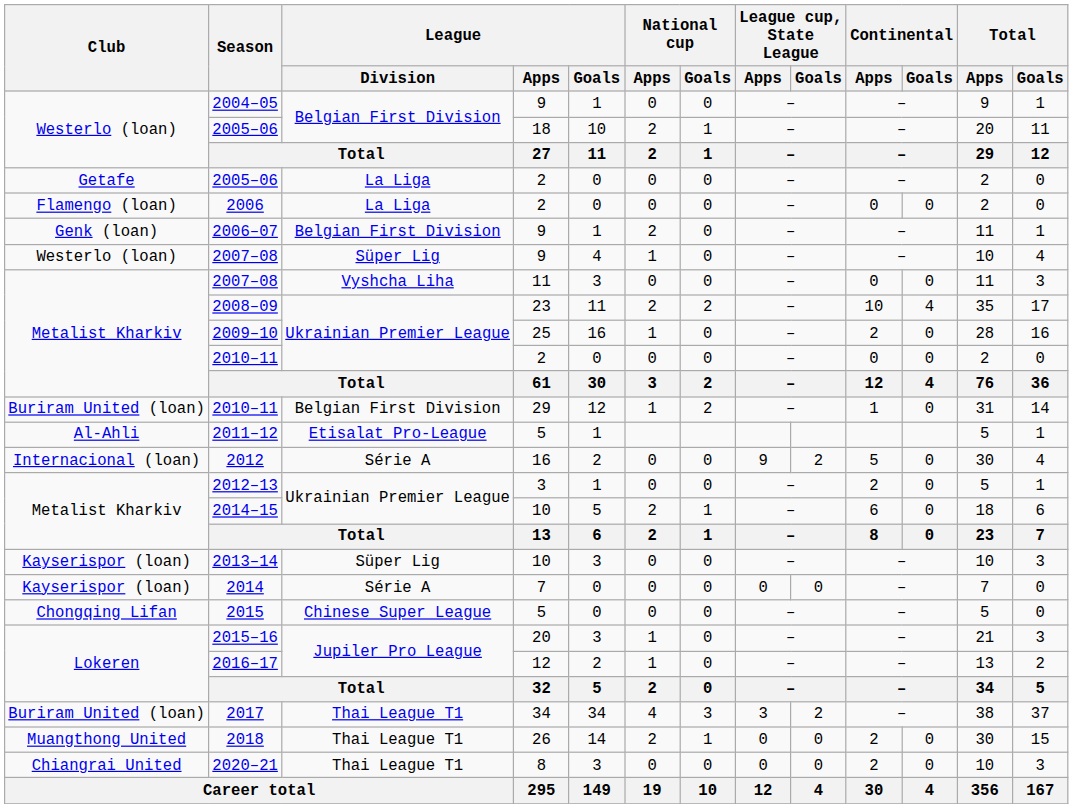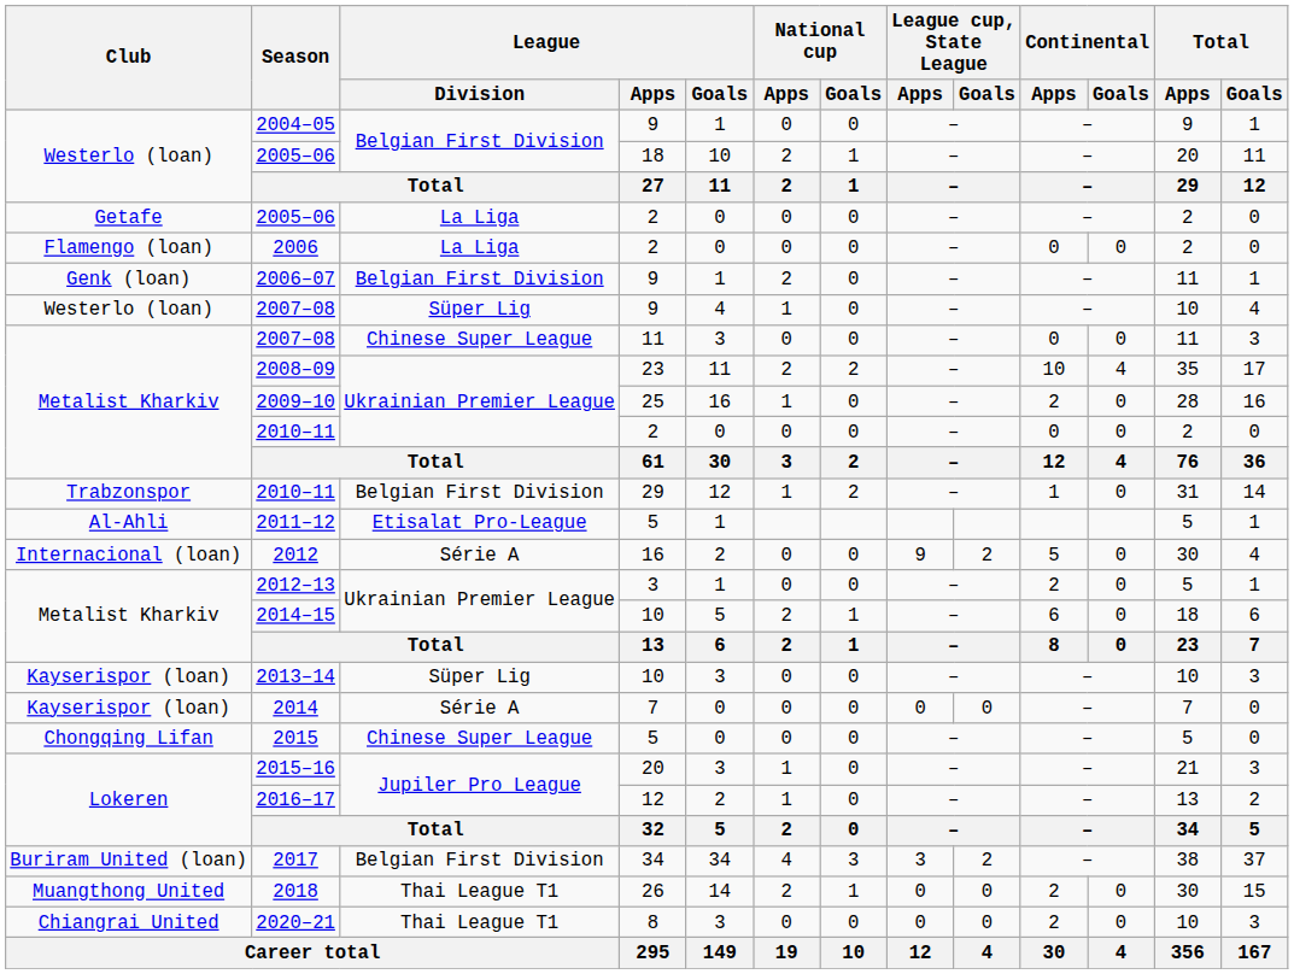 <table class="wikitable" style="text-align: center">
 <tr>
 <th rowspan="2">Club</th>
 <th rowspan="2">Season</th>
 <th colspan="3">League</th>
 <th colspan="2">National cup</th>
 <th colspan="2">League cup, State League</th>
 <th colspan="2">Continental</th>
 <th colspan="2">Total</th>
 </tr>
 <tr>
 <th>Division</th>
 <th width="40">Apps</th>
 <th width="40">Goals</th>
 <th width="40">Apps</th>
 <th width="40">Goals</th>
 <th width="40">Apps</th>
 <th width="40">Goals</th>
 <th width="40">Apps</th>
 <th width="40">Goals</th>
 <th width="40">Apps</th>
 <th width="40">Goals</th>
 </tr>
 <tr>
 <td rowspan="3"><a href='#'>Westerlo</a> (loan)</td>
 <td><a href='#'>2004–05</a></td>
 <td rowspan="2"><a href='#'>Belgian First Division</a></td>
 <td>9</td>
 <td>1</td>
 <td>0</td>
 <td>0</td>
 <td colspan="2">–</td>
 <td colspan="2">–</td>
 <td>9</td>
 <td>1</td>
 </tr>
 <tr>
 <td><a href='#'>2005–06</a></td>
 <td>18</td>
 <td>10</td>
 <td>2</td>
 <td>1</td>
 <td colspan="2">–</td>
 <td colspan="2">–</td>
 <td>20</td>
 <td>11</td>
 </tr>
 <tr>
 <th colspan="2">Total</th>
 <th>27</th>
 <th>11</th>
 <th>2</th>
 <th>1</th>
 <th colspan="2">–</th>
 <th colspan="2">–</th>
 <th>29</th>
 <th>12</th>
 </tr>
 <tr>
 <td><a href='#'>Getafe</a></td>
 <td><a href='#'>2005–06</a></td>
 <td><a href='#'>La Liga</a></td>
 <td>2</td>
 <td>0</td>
 <td>0</td>
 <td>0</td>
 <td colspan="2">–</td>
 <td colspan="2">–</td>
 <td>2</td>
 <td>0</td>
 </tr>
 <tr>
 <td><a href='#'>Flamengo</a> (loan)</td>
 <td><a href='#'>2006</a></td>
 <td><a href='#'>La Liga</a></td>
 <td>2</td>
 <td>0</td>
 <td>0</td>
 <td>0</td>
 <td colspan="2">–</td>
 <td>0</td>
 <td>0</td>
 <td>2</td>
 <td>0</td>
 </tr>
 <tr>
 <td><a href='#'>Genk</a> (loan)</td>
 <td><a href='#'>2006–07</a></td>
 <td><a href='#'>Belgian First Division</a></td>
 <td>9</td>
 <td>1</td>
 <td>2</td>
 <td>0</td>
 <td colspan="2">–</td>
 <td colspan="2">–</td>
 <td>11</td>
 <td>1</td>
 </tr>
 <tr>
 <td>Westerlo (loan)</td>
 <td><a href='#'>2007–08</a></td>
 <td><a href='#'>Süper Lig</a></td>
 <td>9</td>
 <td>4</td>
 <td>1</td>
 <td>0</td>
 <td colspan="2">–</td>
 <td colspan="2">–</td>
 <td>10</td>
 <td>4</td>
 </tr>
 <tr>
 <td rowspan="5"><a href='#'>Metalist Kharkiv</a></td>
 <td><a href='#'>2007–08</a></td>
-<td><a href='#'>Vyshcha Liha</a></td>
+<td><a href='#'>Chinese Super League</a></td>
 <td>11</td>
 <td>3</td>
 <td>0</td>
 <td>0</td>
 <td colspan="2">–</td>
 <td>0</td>
 <td>0</td>
 <td>11</td>
 <td>3</td>
 </tr>
 <tr>
 <td><a href='#'>2008–09</a></td>
 <td rowspan="3"><a href='#'>Ukrainian Premier League</a></td>
 <td>23</td>
 <td>11</td>
 <td>2</td>
 <td>2</td>
 <td colspan="2">–</td>
 <td>10</td>
 <td>4</td>
 <td>35</td>
 <td>17</td>
 </tr>
 <tr>
 <td><a href='#'>2009–10</a></td>
 <td>25</td>
 <td>16</td>
 <td>1</td>
 <td>0</td>
 <td colspan="2">–</td>
 <td>2</td>
 <td>0</td>
 <td>28</td>
 <td>16</td>
 </tr>
 <tr>
 <td><a href='#'>2010–11</a></td>
 <td>2</td>
 <td>0</td>
 <td>0</td>
 <td>0</td>
 <td colspan="2">–</td>
 <td>0</td>
 <td>0</td>
 <td>2</td>
 <td>0</td>
 </tr>
 <tr>
 <th colspan="2">Total</th>
 <th>61</th>
 <th>30</th>
 <th>3</th>
 <th>2</th>
 <th colspan="2">–</th>
 <th>12</th>
 <th>4</th>
 <th>76</th>
 <th>36</th>
 </tr>
 <tr>
-<td><a href='#'>Buriram United</a> (loan)</td>
+<td><a href='#'>Trabzonspor</a></td>
 <td><a href='#'>2010–11</a></td>
 <td>Belgian First Division</td>
 <td>29</td>
 <td>12</td>
 <td>1</td>
 <td>2</td>
 <td colspan="2">–</td>
 <td>1</td>
 <td>0</td>
 <td>31</td>
 <td>14</td>
 </tr>
 <tr>
 <td><a href='#'>Al-Ahli</a></td>
 <td><a href='#'>2011–12</a></td>
 <td><a href='#'>Etisalat Pro-League</a></td>
 <td>5</td>
 <td>1</td>
 <td></td>
 <td></td>
 <td></td>
 <td></td>
 <td></td>
 <td></td>
 <td>5</td>
 <td>1</td>
 </tr>
 <tr>
 <td><a href='#'>Internacional</a> (loan)</td>
 <td><a href='#'>2012</a></td>
 <td>Série A</td>
 <td>16</td>
 <td>2</td>
 <td>0</td>
 <td>0</td>
 <td>9</td>
 <td>2</td>
 <td>5</td>
 <td>0</td>
 <td>30</td>
 <td>4</td>
 </tr>
 <tr>
 <td rowspan="3">Metalist Kharkiv</td>
 <td><a href='#'>2012–13</a></td>
 <td rowspan="2">Ukrainian Premier League</td>
 <td>3</td>
 <td>1</td>
 <td>0</td>
 <td>0</td>
 <td colspan="2">–</td>
 <td>2</td>
 <td>0</td>
 <td>5</td>
 <td>1</td>
 </tr>
 <tr>
 <td><a href='#'>2014–15</a></td>
 <td>10</td>
 <td>5</td>
 <td>2</td>
 <td>1</td>
 <td colspan="2">–</td>
 <td>6</td>
 <td>0</td>
 <td>18</td>
 <td>6</td>
 </tr>
 <tr>
 <th colspan="2">Total</th>
 <th>13</th>
 <th>6</th>
 <th>2</th>
 <th>1</th>
 <th colspan="2">–</th>
 <th>8</th>
 <th>0</th>
 <th>23</th>
 <th>7</th>
 </tr>
 <tr>
 <td><a href='#'>Kayserispor</a> (loan)</td>
 <td><a href='#'>2013–14</a></td>
 <td>Süper Lig</td>
 <td>10</td>
 <td>3</td>
 <td>0</td>
 <td>0</td>
 <td colspan="2">–</td>
 <td colspan="2">–</td>
 <td>10</td>
 <td>3</td>
 </tr>
 <tr>
 <td><a href='#'>Kayserispor</a> (loan)</td>
 <td><a href='#'>2014</a></td>
 <td>Série A</td>
 <td>7</td>
 <td>0</td>
 <td>0</td>
 <td>0</td>
 <td>0</td>
 <td>0</td>
 <td colspan="2">–</td>
 <td>7</td>
 <td>0</td>
 </tr>
 <tr>
 <td><a href='#'>Chongqing Lifan</a></td>
 <td><a href='#'>2015</a></td>
 <td><a href='#'>Chinese Super League</a></td>
 <td>5</td>
 <td>0</td>
 <td>0</td>
 <td>0</td>
 <td colspan="2">–</td>
 <td colspan="2">–</td>
 <td>5</td>
 <td>0</td>
 </tr>
 <tr>
 <td rowspan="3"><a href='#'>Lokeren</a></td>
 <td><a href='#'>2015–16</a></td>
 <td rowspan="2"><a href='#'>Jupiler Pro League</a></td>
 <td>20</td>
 <td>3</td>
 <td>1</td>
 <td>0</td>
 <td colspan="2">–</td>
 <td colspan="2">–</td>
 <td>21</td>
 <td>3</td>
 </tr>
 <tr>
 <td><a href='#'>2016–17</a></td>
 <td>12</td>
 <td>2</td>
 <td>1</td>
 <td>0</td>
 <td colspan="2">–</td>
 <td colspan="2">–</td>
 <td>13</td>
 <td>2</td>
 </tr>
 <tr>
 <th colspan="2">Total</th>
 <th>32</th>
 <th>5</th>
 <th>2</th>
 <th>0</th>
 <th colspan="2">–</th>
 <th colspan="2">–</th>
 <th>34</th>
 <th>5</th>
 </tr>
 <tr>
 <td><a href='#'>Buriram United</a> (loan)</td>
 <td><a href='#'>2017</a></td>
-<td><a href='#'>Thai League T1</a></td>
+<td>Belgian First Division</td>
 <td>34</td>
 <td>34</td>
 <td>4</td>
 <td>3</td>
 <td>3</td>
 <td>2</td>
 <td colspan="2">–</td>
 <td>38</td>
 <td>37</td>
 </tr>
 <tr>
 <td><a href='#'>Muangthong United</a></td>
 <td><a href='#'>2018</a></td>
 <td>Thai League T1</td>
 <td>26</td>
 <td>14</td>
 <td>2</td>
 <td>1</td>
 <td>0</td>
 <td>0</td>
 <td>2</td>
 <td>0</td>
 <td>30</td>
 <td>15</td>
 </tr>
 <tr>
 <td><a href='#'>Chiangrai United</a></td>
 <td><a href='#'>2020–21</a></td>
 <td>Thai League T1</td>
 <td>8</td>
 <td>3</td>
 <td>0</td>
 <td>0</td>
 <td>0</td>
 <td>0</td>
 <td>2</td>
 <td>0</td>
 <td>10</td>
 <td>3</td>
 </tr>
 <tr>
 <th colspan="3">Career total</th>
 <th>295</th>
 <th>149</th>
 <th>19</th>
 <th>10</th>
 <th>12</th>
 <th>4</th>
 <th>30</th>
 <th>4</th>
 <th>356</th>
 <th>167</th>
 </tr>
 </table>
